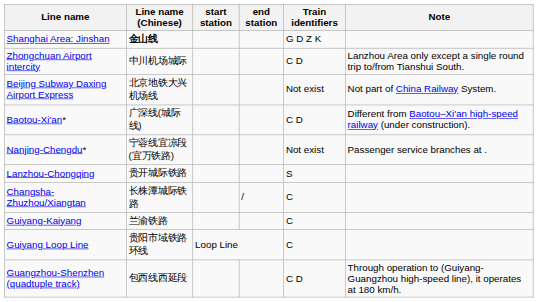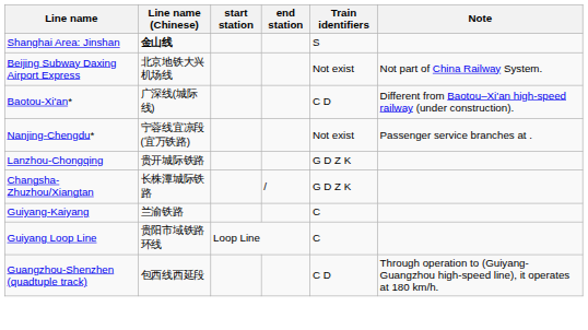 <table class="wikitable sortable">
 <tr>
 <th>Line name</th>
 <th>Line name<br>(Chinese)</th>
 <th>start station</th>
 <th>end station</th>
 <th>Train identifiers</th>
 <th>Note</th>
 </tr>
 <tr>
 <td><a href='#'>Shanghai Area: Jinshan</a></td>
 <td><strong>金山线</strong></td>
 <td></td>
 <td></td>
-<td>G D Z K</td>
+<td>S</td>
 <td></td>
-</tr>
-<tr>
-<td><a href='#'>Zhongchuan Airport intercity</a></td>
-<td>中川机场城际</td>
-<td></td>
-<td></td>
-<td>C D</td>
-<td>Lanzhou Area only except a single round trip to/from Tianshui South.</td>
 </tr>
 <tr>
 <td><a href='#'>Beijing Subway Daxing Airport Express</a></td>
 <td>北京地铁大兴机场线</td>
 <td></td>
 <td></td>
 <td>Not exist</td>
 <td>Not part of <a href='#'>China Railway</a> System.</td>
 </tr>
 <tr>
 <td><a href='#'>Baotou-Xi'an</a>*</td>
 <td>广深线(城际线)</td>
 <td></td>
 <td></td>
 <td>C D</td>
 <td>Different from <a href='#'>Baotou–Xi'an high-speed railway</a> (under construction).</td>
 </tr>
 <tr>
 <td><a href='#'>Nanjing-Chengdu</a>*</td>
 <td>宁蓉线宜凉段<br>(宜万铁路)</td>
 <td></td>
 <td></td>
 <td>Not exist</td>
 <td>Passenger service branches at .</td>
 </tr>
 <tr>
 <td><a href='#'>Lanzhou-Chongqing</a></td>
 <td>贵开城际铁路</td>
 <td></td>
 <td></td>
-<td>S</td>
+<td>G D Z K</td>
 <td></td>
 </tr>
 <tr>
 <td><a href='#'>Changsha-Zhuzhou/Xiangtan</a></td>
 <td>长株潭城际铁路</td>
 <td></td>
 <td>/</td>
-<td>C</td>
+<td>G D Z K</td>
 <td></td>
 </tr>
 <tr>
 <td><a href='#'>Guiyang-Kaiyang</a></td>
 <td>兰渝铁路</td>
 <td></td>
 <td></td>
 <td>C</td>
 <td></td>
 </tr>
 <tr>
 <td><a href='#'>Guiyang Loop Line</a></td>
 <td>贵阳市域铁路环线</td>
 <td colspan="2">Loop Line</td>
 <td>C</td>
 <td></td>
 </tr>
 <tr>
 <td><a href='#'>Guangzhou-Shenzhen (quadtuple track)</a></td>
 <td>包西线西延段</td>
 <td></td>
 <td></td>
 <td>C D</td>
 <td>Through operation to  (Guiyang-Guangzhou high-speed line), it operates at 180 km/h.</td>
 </tr>
 </table>
